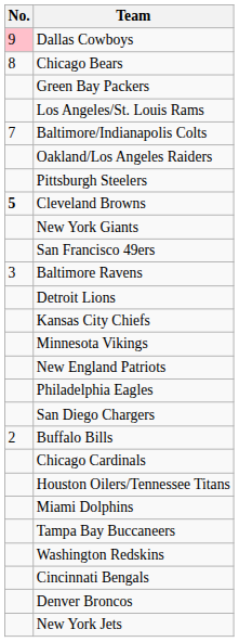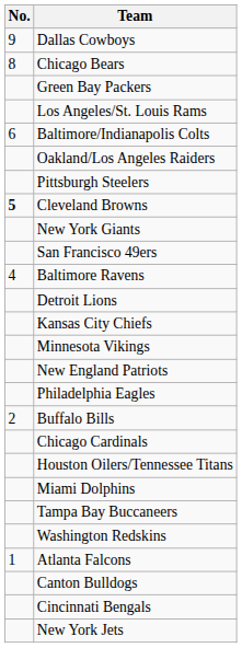 <table class="wikitable">
 <tr>
 <th>No.</th>
 <th>Team</th>
 </tr>
 <tr>
-<td style="background: pink;">9</td>
+<td>9</td>
 <td>Dallas Cowboys</td>
 </tr>
 <tr>
 <td>8</td>
 <td>Chicago Bears</td>
 </tr>
 <tr>
 <td></td>
 <td>Green Bay Packers</td>
 </tr>
 <tr>
 <td></td>
 <td>Los Angeles/St. Louis Rams</td>
 </tr>
 <tr>
-<td>7</td>
+<td>6</td>
 <td>Baltimore/Indianapolis Colts</td>
 </tr>
 <tr>
 <td></td>
 <td>Oakland/Los Angeles Raiders</td>
 </tr>
 <tr>
 <td></td>
 <td>Pittsburgh Steelers</td>
 </tr>
 <tr>
 <td><strong>5</strong></td>
 <td>Cleveland Browns</td>
 </tr>
 <tr>
 <td></td>
 <td>New York Giants</td>
 </tr>
 <tr>
 <td></td>
 <td>San Francisco 49ers</td>
 </tr>
 <tr>
-<td>3</td>
+<td>4</td>
 <td>Baltimore Ravens</td>
 </tr>
 <tr>
 <td></td>
 <td>Detroit Lions</td>
 </tr>
 <tr>
 <td></td>
 <td>Kansas City Chiefs</td>
 </tr>
 <tr>
 <td></td>
 <td>Minnesota Vikings</td>
 </tr>
 <tr>
 <td></td>
 <td>New England Patriots</td>
 </tr>
 <tr>
 <td></td>
 <td>Philadelphia Eagles</td>
-</tr>
-<tr>
-<td></td>
-<td>San Diego Chargers</td>
 </tr>
 <tr>
 <td>2</td>
 <td>Buffalo Bills</td>
 </tr>
 <tr>
 <td></td>
 <td>Chicago Cardinals</td>
 </tr>
 <tr>
 <td></td>
 <td>Houston Oilers/Tennessee Titans</td>
 </tr>
 <tr>
 <td></td>
 <td>Miami Dolphins</td>
 </tr>
 <tr>
 <td></td>
 <td>Tampa Bay Buccaneers</td>
 </tr>
 <tr>
 <td></td>
 <td>Washington Redskins</td>
 </tr>
 <tr>
-<td></td>
-<td>Cincinnati Bengals</td>
+<td>1</td>
+<td>Atlanta Falcons</td>
 </tr>
 <tr>
 <td></td>
-<td>Denver Broncos</td>
+<td>Canton Bulldogs</td>
+</tr>
+<tr>
+<td></td>
+<td>Cincinnati Bengals</td>
 </tr>
 <tr>
 <td></td>
 <td>New York Jets</td>
 </tr>
 </table>
